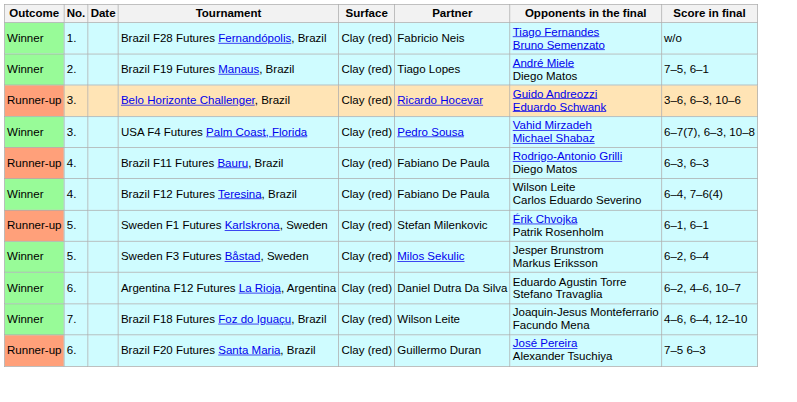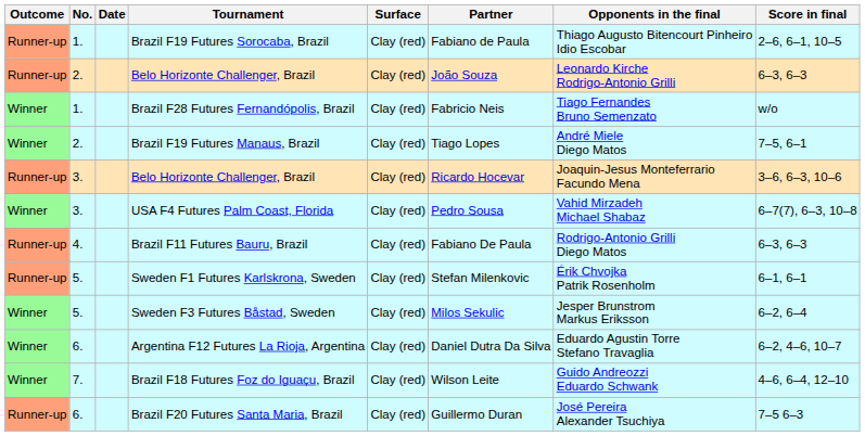 <table class="sortable wikitable">
 <tr>
 <th>Outcome</th>
 <th>No.</th>
 <th>Date</th>
 <th>Tournament</th>
 <th>Surface</th>
 <th>Partner</th>
 <th>Opponents in the final</th>
 <th>Score in final</th>
+</tr>
+<tr bgcolor="CFFCFF">
+<td bgcolor="FFA07A">Runner-up</td>
+<td>1.</td>
+<td></td>
+<td>Brazil F19 Futures <a href='#'>Sorocaba</a>, Brazil</td>
+<td>Clay (red)</td>
+<td> Fabiano de Paula</td>
+<td> Thiago Augusto Bitencourt Pinheiro<br> Idio Escobar</td>
+<td>2–6, 6–1, 10–5</td>
+</tr>
+<tr bgcolor="moccasin">
+<td bgcolor="FFA07A">Runner-up</td>
+<td>2.</td>
+<td></td>
+<td><a href='#'>Belo Horizonte Challenger</a>, Brazil</td>
+<td>Clay (red)</td>
+<td> <a href='#'>João Souza</a></td>
+<td> <a href='#'>Leonardo Kirche</a><br> <a href='#'>Rodrigo-Antonio Grilli</a></td>
+<td>6–3, 6–3</td>
 </tr>
 <tr bgcolor="CFFCFF">
 <td bgcolor="98FB98">Winner</td>
 <td>1.</td>
 <td></td>
 <td>Brazil F28 Futures <a href='#'>Fernandópolis</a>, Brazil</td>
 <td>Clay (red)</td>
 <td> Fabricio Neis</td>
 <td> <a href='#'>Tiago Fernandes</a><br> <a href='#'>Bruno Semenzato</a></td>
 <td>w/o</td>
 </tr>
 <tr bgcolor="CFFCFF">
 <td bgcolor="98FB98">Winner</td>
 <td>2.</td>
 <td></td>
 <td>Brazil F19 Futures <a href='#'>Manaus</a>, Brazil</td>
 <td>Clay (red)</td>
 <td> Tiago Lopes</td>
 <td> <a href='#'>André Miele</a><br> Diego Matos</td>
 <td>7–5, 6–1</td>
 </tr>
 <tr bgcolor="moccasin">
 <td bgcolor="FFA07A">Runner-up</td>
 <td>3.</td>
 <td></td>
 <td><a href='#'>Belo Horizonte Challenger</a>, Brazil</td>
 <td>Clay (red)</td>
 <td> <a href='#'>Ricardo Hocevar</a></td>
-<td> <a href='#'>Guido Andreozzi</a><br> <a href='#'>Eduardo Schwank</a></td>
+<td> Joaquin-Jesus Monteferrario<br> Facundo Mena</td>
 <td>3–6, 6–3, 10–6</td>
 </tr>
 <tr bgcolor="CFFCFF">
 <td bgcolor="98FB98">Winner</td>
 <td>3.</td>
 <td></td>
 <td>USA F4 Futures <a href='#'>Palm Coast, Florida</a></td>
 <td>Clay (red)</td>
 <td> <a href='#'>Pedro Sousa</a></td>
 <td> <a href='#'>Vahid Mirzadeh</a><br> <a href='#'>Michael Shabaz</a></td>
 <td>6–7(7), 6–3, 10–8</td>
 </tr>
 <tr bgcolor="CFFCFF">
 <td bgcolor="FFA07A">Runner-up</td>
 <td>4.</td>
 <td></td>
 <td>Brazil F11 Futures <a href='#'>Bauru</a>, Brazil</td>
 <td>Clay (red)</td>
 <td> Fabiano De Paula</td>
 <td> <a href='#'>Rodrigo-Antonio Grilli</a><br> Diego Matos</td>
 <td>6–3, 6–3</td>
-</tr>
-<tr bgcolor="CFFCFF">
-<td bgcolor="98FB98">Winner</td>
-<td>4.</td>
-<td></td>
-<td>Brazil F12 Futures <a href='#'>Teresina</a>, Brazil</td>
-<td>Clay (red)</td>
-<td> Fabiano De Paula</td>
-<td> Wilson Leite<br> Carlos Eduardo Severino</td>
-<td>6–4, 7–6(4)</td>
 </tr>
 <tr bgcolor="CFFCFF">
 <td bgcolor="FFA07A">Runner-up</td>
 <td>5.</td>
 <td></td>
 <td>Sweden F1 Futures <a href='#'>Karlskrona</a>, Sweden</td>
 <td>Clay (red)</td>
 <td> Stefan Milenkovic</td>
 <td> <a href='#'>Érik Chvojka</a><br> Patrik Rosenholm</td>
 <td>6–1, 6–1</td>
 </tr>
 <tr bgcolor="CFFCFF">
 <td bgcolor="98FB98">Winner</td>
 <td>5.</td>
 <td></td>
 <td>Sweden F3 Futures <a href='#'>Båstad</a>, Sweden</td>
 <td>Clay (red)</td>
 <td> <a href='#'>Milos Sekulic</a></td>
 <td> Jesper Brunstrom<br> Markus Eriksson</td>
 <td>6–2, 6–4</td>
 </tr>
 <tr bgcolor="CFFCFF">
 <td bgcolor="98FB98">Winner</td>
 <td>6.</td>
 <td></td>
 <td>Argentina F12 Futures <a href='#'>La Rioja</a>, Argentina</td>
 <td>Clay (red)</td>
 <td> Daniel Dutra Da Silva</td>
 <td> Eduardo Agustin Torre<br> Stefano Travaglia</td>
 <td>6–2, 4–6, 10–7</td>
 </tr>
 <tr bgcolor="CFFCFF">
 <td bgcolor="98FB98">Winner</td>
 <td>7.</td>
 <td></td>
 <td>Brazil F18 Futures <a href='#'>Foz do Iguaçu</a>, Brazil</td>
 <td>Clay (red)</td>
 <td> Wilson Leite</td>
-<td> Joaquin-Jesus Monteferrario<br> Facundo Mena</td>
+<td> <a href='#'>Guido Andreozzi</a><br> <a href='#'>Eduardo Schwank</a></td>
 <td>4–6, 6–4, 12–10</td>
 </tr>
 <tr bgcolor="CFFCFF">
 <td bgcolor="FFA07A">Runner-up</td>
 <td>6.</td>
 <td></td>
 <td>Brazil F20 Futures <a href='#'>Santa Maria</a>, Brazil</td>
 <td>Clay (red)</td>
 <td> Guillermo Duran</td>
 <td> <a href='#'>José Pereira</a><br> Alexander Tsuchiya</td>
 <td>7–5 6–3</td>
 </tr>
 </table>
